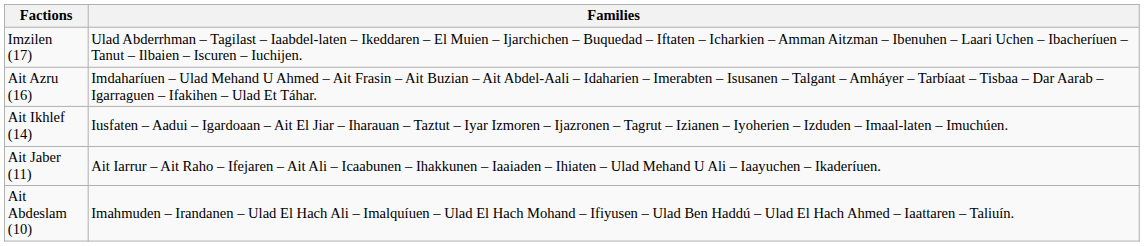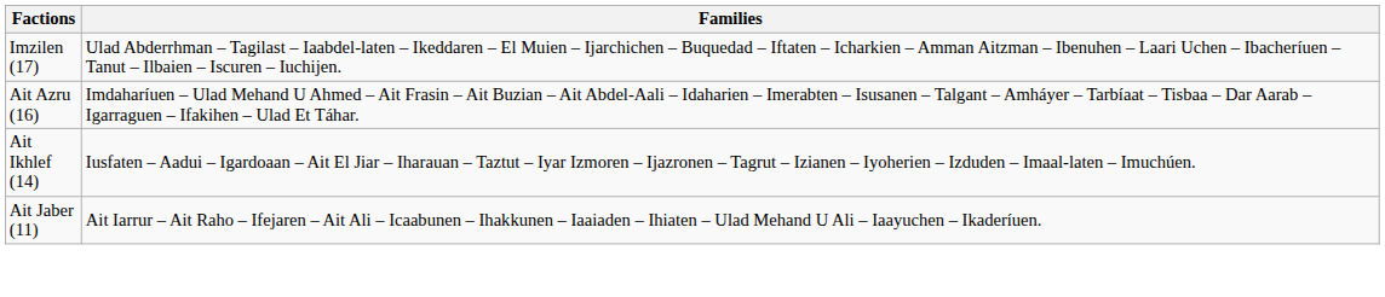 <table class="wikitable">
 <tr>
 <th>Factions</th>
 <th>Families</th>
 </tr>
 <tr>
 <td>Imzilen<br>(17)</td>
 <td>Ulad Abderrhman –  Tagilast – Iaabdel-laten – Ikeddaren – El Muien – Ijarchichen – Buquedad –  Iftaten – Icharkien – Amman Aitzman – Ibenuhen – Laari Uchen – Ibacheríuen –  Tanut – Ilbaien – Iscuren – Iuchijen.</td>
 </tr>
 <tr>
 <td>Ait Azru<br>(16)</td>
 <td>Imdaharíuen – Ulad Mehand U Ahmed – Ait Frasin – Ait Buzian – Ait Abdel-Aali – Idaharien –  Imerabten – Isusanen – Talgant – Amháyer – Tarbíaat – Tisbaa – Dar Aarab –  Igarraguen – Ifakihen – Ulad Et Táhar.</td>
 </tr>
 <tr>
 <td>Ait Ikhlef<br>(14)</td>
 <td>Iusfaten – Aadui –  Igardoaan – Ait El Jiar – Iharauan – Taztut – Iyar Izmoren – Ijazronen –  Tagrut – Izianen – Iyoherien – Izduden – Imaal-laten – Imuchúen.</td>
 </tr>
 <tr>
 <td>Ait Jaber<br>(11)</td>
 <td>Ait Iarrur – Ait Raho  – Ifejaren – Ait Ali – Icaabunen – Ihakkunen – Iaaiaden – Ihiaten – Ulad Mehand U Ali – Iaayuchen – Ikaderíuen.</td>
 </tr>
-<tr>
-<td>Ait Abdeslam<br>(10)</td>
-<td>Imahmuden – Irandanen  – Ulad El Hach Ali – Imalquíuen – Ulad El Hach Mohand – Ifiyusen – Ulad Ben Haddú – Ulad El Hach Ahmed – Iaattaren – Taliuín.</td>
-</tr>
 </table>
